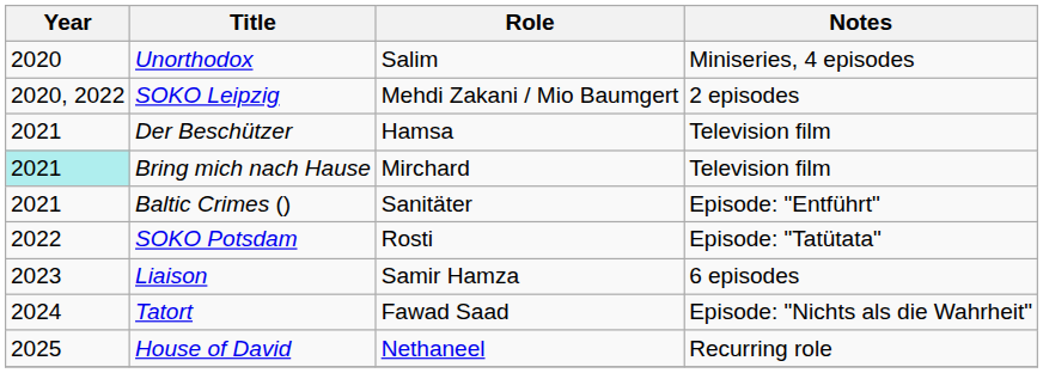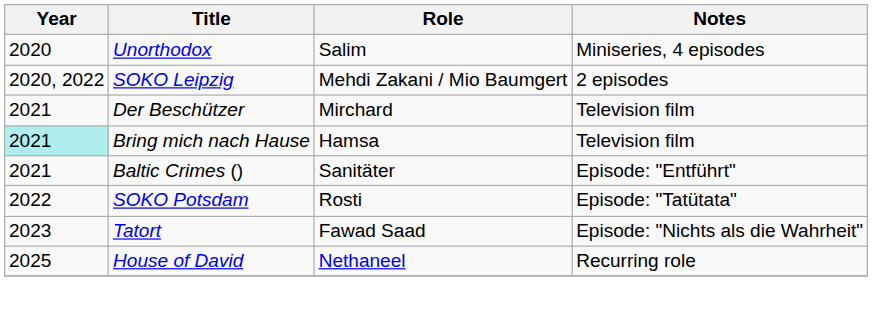 <table class="wikitable sortable">
 <tr>
 <th>Year</th>
 <th>Title</th>
 <th>Role</th>
 <th class="unsortable">Notes</th>
 </tr>
 <tr>
 <td>2020</td>
 <td><em><a href='#'>Unorthodox</a></em></td>
 <td>Salim</td>
 <td>Miniseries, 4 episodes</td>
 </tr>
 <tr>
 <td>2020, 2022</td>
 <td><em><a href='#'>SOKO Leipzig</a></em></td>
 <td>Mehdi Zakani / Mio Baumgert</td>
 <td>2 episodes</td>
 </tr>
 <tr>
 <td>2021</td>
 <td><em>Der Beschützer</em></td>
-<td>Hamsa</td>
+<td>Mirchard</td>
 <td>Television film</td>
 </tr>
 <tr>
 <td style="background: paleturquoise;">2021</td>
 <td><em>Bring mich nach Hause</em></td>
-<td>Mirchard</td>
+<td>Hamsa</td>
 <td>Television film</td>
 </tr>
 <tr>
 <td>2021</td>
 <td><em>Baltic Crimes</em> ()</td>
 <td>Sanitäter</td>
 <td>Episode: "Entführt"</td>
 </tr>
 <tr>
 <td>2022</td>
 <td><em><a href='#'>SOKO Potsdam</a></em></td>
 <td>Rosti</td>
 <td>Episode: "Tatütata"</td>
 </tr>
 <tr>
 <td>2023</td>
-<td><em><a href='#'>Liaison</a></em></td>
-<td>Samir Hamza</td>
-<td>6 episodes</td>
-</tr>
-<tr>
-<td>2024</td>
 <td><em><a href='#'>Tatort</a></em></td>
 <td>Fawad Saad</td>
 <td>Episode: "Nichts als die Wahrheit"</td>
 </tr>
 <tr>
 <td>2025</td>
 <td><em><a href='#'>House of David</a></em></td>
 <td><a href='#'>Nethaneel</a></td>
 <td>Recurring role</td>
 </tr>
 <tr>
 </tr>
 </table>
